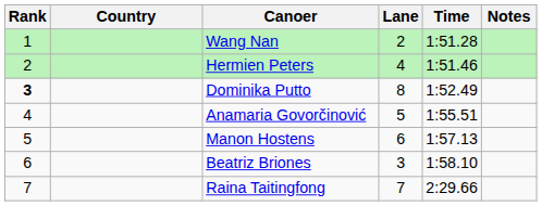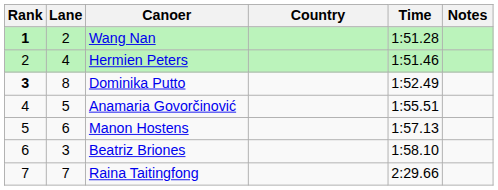 <table class="wikitable" style="text-align:center;">
 <tr>
 <th width=30>Rank</th>
+<th width=30>Lane</th>
+<th width=175>Canoer</th>
 <th width=150>Country</th>
-<th width=175>Canoer</th>
-<th width=30>Lane</th>
 <th width=30>Time</th>
 <th width=50>Notes</th>
 </tr>
 <tr bgcolor="#bbf3bb">
-<td>1</td>
+<td><strong>1</strong></td>
+<td>2</td>
+<td align=left><a href='#'>Wang Nan</a></td>
 <td align=left></td>
-<td align=left><a href='#'>Wang Nan</a></td>
-<td>2</td>
 <td>1:51.28</td>
 <td></td>
 </tr>
 <tr bgcolor="#bbf3bb">
 <td>2</td>
+<td>4</td>
+<td align=left><a href='#'>Hermien Peters</a></td>
 <td align=left></td>
-<td align=left><a href='#'>Hermien Peters</a></td>
-<td>4</td>
 <td>1:51.46</td>
 <td></td>
 </tr>
 <tr>
 <td><strong>3</strong></td>
+<td>8</td>
+<td align=left><a href='#'>Dominika Putto</a></td>
 <td align=left></td>
-<td align=left><a href='#'>Dominika Putto</a></td>
-<td>8</td>
 <td>1:52.49</td>
 <td></td>
 </tr>
 <tr>
 <td>4</td>
+<td>5</td>
+<td align=left><a href='#'>Anamaria Govorčinović</a></td>
 <td align=left></td>
-<td align=left><a href='#'>Anamaria Govorčinović</a></td>
-<td>5</td>
 <td>1:55.51</td>
 <td></td>
 </tr>
 <tr>
 <td>5</td>
+<td>6</td>
+<td align=left><a href='#'>Manon Hostens</a></td>
 <td align=left></td>
-<td align=left><a href='#'>Manon Hostens</a></td>
-<td>6</td>
 <td>1:57.13</td>
 <td></td>
 </tr>
 <tr>
 <td>6</td>
+<td>3</td>
+<td align=left><a href='#'>Beatriz Briones</a></td>
 <td align=left></td>
-<td align=left><a href='#'>Beatriz Briones</a></td>
-<td>3</td>
 <td>1:58.10</td>
 <td></td>
 </tr>
 <tr>
 <td>7</td>
+<td>7</td>
+<td align=left><a href='#'>Raina Taitingfong</a></td>
 <td align=left></td>
-<td align=left><a href='#'>Raina Taitingfong</a></td>
-<td>7</td>
 <td>2:29.66</td>
 <td></td>
 </tr>
 </table>
